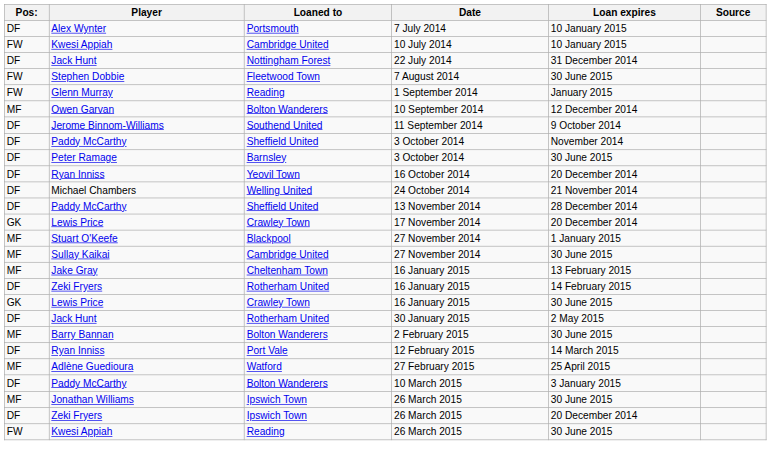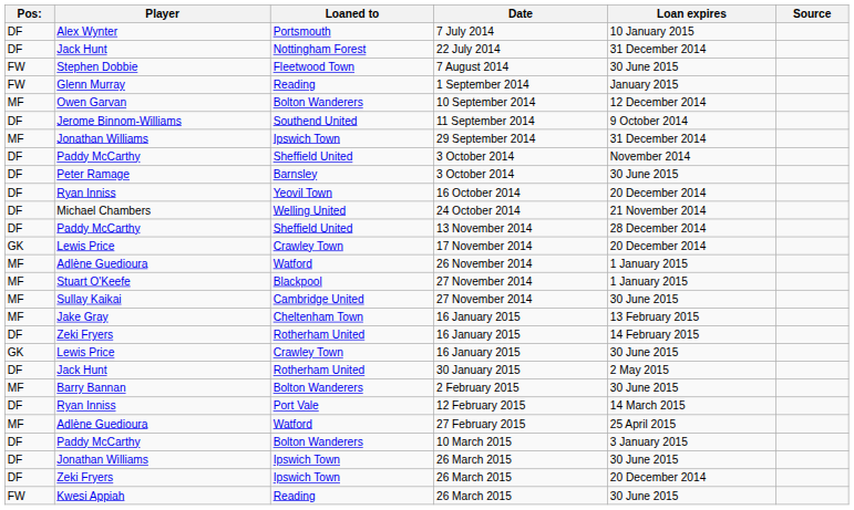 <table class="wikitable sortable" style="width:90%; text-align:center; font-size:95%; text-align:left;">
 <tr>
 <th>Pos:</th>
 <th>Player</th>
 <th>Loaned to</th>
 <th>Date</th>
 <th>Loan expires</th>
 <th>Source</th>
 </tr>
 <tr>
 <td>DF</td>
 <td> <a href='#'>Alex Wynter</a></td>
 <td> <a href='#'>Portsmouth</a></td>
 <td>7 July 2014</td>
-<td>10 January 2015</td>
-<td></td>
-</tr>
-<tr>
-<td>FW</td>
-<td> <a href='#'>Kwesi Appiah</a></td>
-<td> <a href='#'>Cambridge United</a></td>
-<td>10 July 2014</td>
 <td>10 January 2015</td>
 <td></td>
 </tr>
 <tr>
 <td>DF</td>
 <td> <a href='#'>Jack Hunt</a></td>
 <td> <a href='#'>Nottingham Forest</a></td>
 <td>22 July 2014</td>
 <td>31 December 2014</td>
 <td></td>
 </tr>
 <tr>
 <td>FW</td>
 <td> <a href='#'>Stephen Dobbie</a></td>
 <td> <a href='#'>Fleetwood Town</a></td>
 <td>7 August 2014</td>
 <td>30 June 2015</td>
 <td></td>
 </tr>
 <tr>
 <td>FW</td>
 <td> <a href='#'>Glenn Murray</a></td>
 <td> <a href='#'>Reading</a></td>
 <td>1 September 2014</td>
 <td>January 2015</td>
 <td></td>
 </tr>
 <tr>
 <td>MF</td>
 <td> <a href='#'>Owen Garvan</a></td>
 <td> <a href='#'>Bolton Wanderers</a></td>
 <td>10 September 2014</td>
 <td>12 December 2014</td>
 <td></td>
 </tr>
 <tr>
 <td>DF</td>
 <td> <a href='#'>Jerome Binnom-Williams</a></td>
 <td> <a href='#'>Southend United</a></td>
 <td>11 September 2014</td>
 <td>9 October 2014</td>
+<td></td>
+</tr>
+<tr>
+<td>MF</td>
+<td> <a href='#'>Jonathan Williams</a></td>
+<td> <a href='#'>Ipswich Town</a></td>
+<td>29 September 2014</td>
+<td>31 December 2014</td>
 <td></td>
 </tr>
 <tr>
 <td>DF</td>
 <td> <a href='#'>Paddy McCarthy</a></td>
 <td> <a href='#'>Sheffield United</a></td>
 <td>3 October 2014</td>
 <td>November 2014</td>
 <td></td>
 </tr>
 <tr>
 <td>DF</td>
 <td> <a href='#'>Peter Ramage</a></td>
 <td> <a href='#'>Barnsley</a></td>
 <td>3 October 2014</td>
 <td>30 June 2015</td>
 <td></td>
 </tr>
 <tr>
 <td>DF</td>
 <td> <a href='#'>Ryan Inniss</a></td>
 <td> <a href='#'>Yeovil Town</a></td>
 <td>16 October 2014</td>
 <td>20 December 2014</td>
 <td></td>
 </tr>
 <tr>
 <td>DF</td>
 <td> Michael Chambers</td>
 <td> <a href='#'>Welling United</a></td>
 <td>24 October 2014</td>
 <td>21 November 2014</td>
 <td></td>
 </tr>
 <tr>
 <td>DF</td>
 <td> <a href='#'>Paddy McCarthy</a></td>
 <td> <a href='#'>Sheffield United</a></td>
 <td>13 November 2014</td>
 <td>28 December 2014</td>
 <td></td>
 </tr>
 <tr>
 <td>GK</td>
 <td> <a href='#'>Lewis Price</a></td>
 <td> <a href='#'>Crawley Town</a></td>
 <td>17 November 2014</td>
 <td>20 December 2014</td>
+<td></td>
+</tr>
+<tr>
+<td>MF</td>
+<td> <a href='#'>Adlène Guedioura</a></td>
+<td> <a href='#'>Watford</a></td>
+<td>26 November 2014</td>
+<td>1 January 2015</td>
 <td></td>
 </tr>
 <tr>
 <td>MF</td>
 <td> <a href='#'>Stuart O'Keefe</a></td>
 <td> <a href='#'>Blackpool</a></td>
 <td>27 November 2014</td>
 <td>1 January 2015</td>
 <td></td>
 </tr>
 <tr>
 <td>MF</td>
 <td> <a href='#'>Sullay Kaikai</a></td>
 <td> <a href='#'>Cambridge United</a></td>
 <td>27 November 2014</td>
 <td>30 June 2015</td>
 <td></td>
 </tr>
 <tr>
 <td>MF</td>
 <td> <a href='#'>Jake Gray</a></td>
 <td> <a href='#'>Cheltenham Town</a></td>
 <td>16 January 2015</td>
 <td>13 February 2015</td>
 <td></td>
 </tr>
 <tr>
 <td>DF</td>
 <td> <a href='#'>Zeki Fryers</a></td>
 <td> <a href='#'>Rotherham United</a></td>
 <td>16 January 2015</td>
 <td>14 February 2015</td>
 <td></td>
 </tr>
 <tr>
 <td>GK</td>
 <td> <a href='#'>Lewis Price</a></td>
 <td> <a href='#'>Crawley Town</a></td>
 <td>16 January 2015</td>
 <td>30 June 2015</td>
 <td></td>
 </tr>
 <tr>
 <td>DF</td>
 <td> <a href='#'>Jack Hunt</a></td>
 <td> <a href='#'>Rotherham United</a></td>
 <td>30 January 2015</td>
 <td>2 May 2015</td>
 <td></td>
 </tr>
 <tr>
 <td>MF</td>
 <td> <a href='#'>Barry Bannan</a></td>
 <td> <a href='#'>Bolton Wanderers</a></td>
 <td>2 February 2015</td>
 <td>30 June 2015</td>
 <td></td>
 </tr>
 <tr>
 <td>DF</td>
 <td> <a href='#'>Ryan Inniss</a></td>
 <td> <a href='#'>Port Vale</a></td>
 <td>12 February 2015</td>
 <td>14 March 2015</td>
 <td></td>
 </tr>
 <tr>
 <td>MF</td>
 <td> <a href='#'>Adlène Guedioura</a></td>
 <td> <a href='#'>Watford</a></td>
 <td>27 February 2015</td>
 <td>25 April 2015</td>
 <td></td>
 </tr>
 <tr>
 <td>DF</td>
 <td> <a href='#'>Paddy McCarthy</a></td>
 <td> <a href='#'>Bolton Wanderers</a></td>
 <td>10 March 2015</td>
 <td>3 January 2015</td>
 <td></td>
 </tr>
 <tr>
-<td>MF</td>
+<td>DF</td>
 <td> <a href='#'>Jonathan Williams</a></td>
 <td> <a href='#'>Ipswich Town</a></td>
 <td>26 March 2015</td>
 <td>30 June 2015</td>
 <td></td>
 </tr>
 <tr>
 <td>DF</td>
 <td> <a href='#'>Zeki Fryers</a></td>
 <td> <a href='#'>Ipswich Town</a></td>
 <td>26 March 2015</td>
 <td>20 December 2014</td>
 <td></td>
 </tr>
 <tr>
 <td>FW</td>
 <td> <a href='#'>Kwesi Appiah</a></td>
 <td> <a href='#'>Reading</a></td>
 <td>26 March 2015</td>
 <td>30 June 2015</td>
 <td></td>
 </tr>
 </table>
